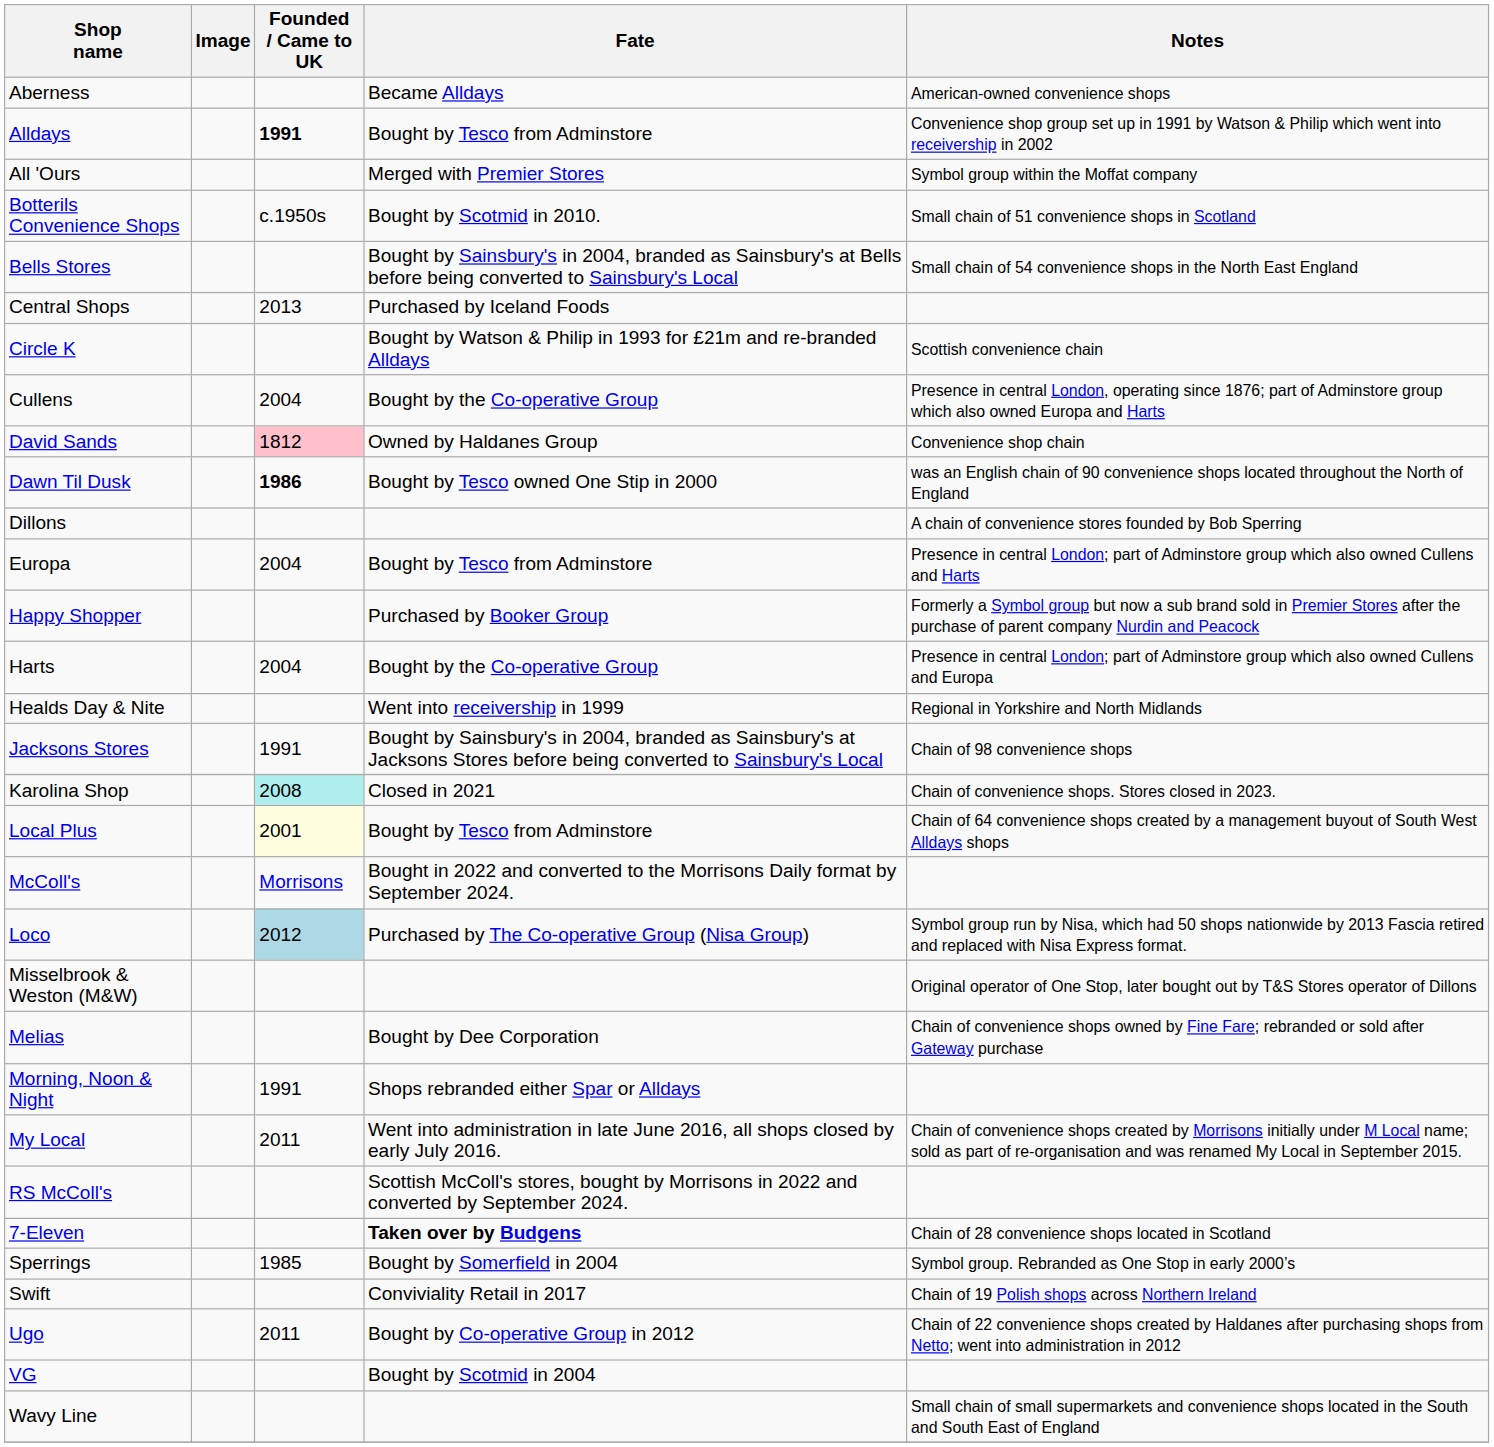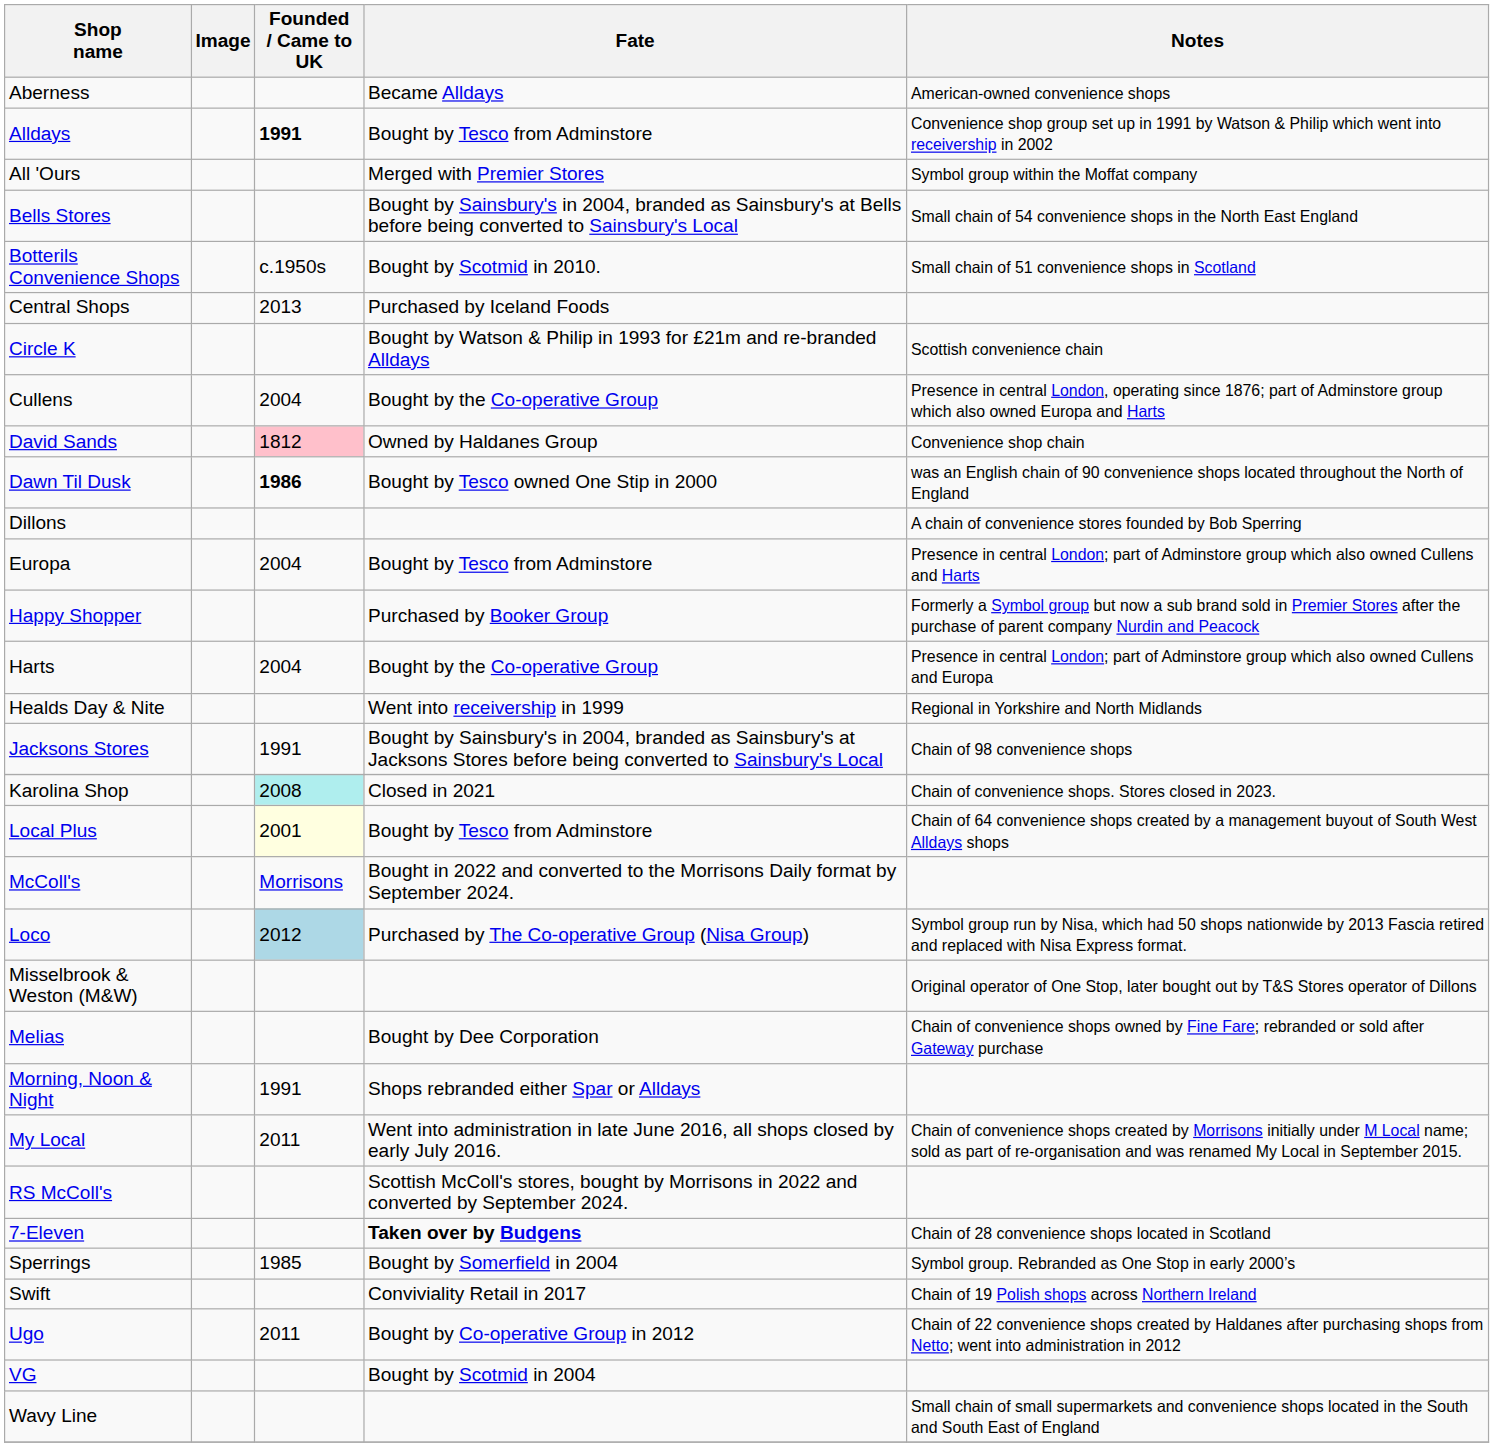 <table class="wikitable sortable" border="1">
 <tr>
 <th>Shop<br>name</th>
 <th class=unsortable>Image</th>
 <th data-sort-type=number>Founded<br>/ Came to UK</th>
 <th>Fate</th>
 <th>Notes</th>
 </tr>
 <tr>
 <td>Aberness</td>
 <td></td>
 <td></td>
 <td>Became <a href='#'>Alldays</a></td>
 <td><small>American-owned convenience shops</small></td>
 </tr>
 <tr>
 <td><a href='#'>Alldays</a></td>
 <td></td>
 <td><strong>1991</strong></td>
 <td>Bought by <a href='#'>Tesco</a> from Adminstore</td>
 <td><small>Convenience shop group set up in 1991 by Watson & Philip which went into <a href='#'>receivership</a> in 2002</small></td>
 </tr>
 <tr>
 <td>All 'Ours</td>
 <td></td>
 <td></td>
 <td>Merged with <a href='#'>Premier Stores</a></td>
 <td><small>Symbol group within the Moffat company</small></td>
 </tr>
 <tr>
+<td><a href='#'>Bells Stores</a></td>
+<td></td>
+<td></td>
+<td>Bought by <a href='#'>Sainsbury's</a> in 2004, branded as Sainsbury's at Bells before being converted to <a href='#'>Sainsbury's Local</a></td>
+<td><small>Small chain of 54 convenience shops in the North East England</small></td>
+</tr>
+<tr>
 <td><a href='#'>Botterils Convenience Shops</a></td>
 <td></td>
 <td>c.1950s</td>
 <td>Bought by <a href='#'>Scotmid</a> in 2010.</td>
 <td><small>Small chain of 51 convenience shops in <a href='#'>Scotland</a></small></td>
-</tr>
-<tr>
-<td><a href='#'>Bells Stores</a></td>
-<td></td>
-<td></td>
-<td>Bought by <a href='#'>Sainsbury's</a> in 2004, branded as Sainsbury's at Bells before being converted to <a href='#'>Sainsbury's Local</a></td>
-<td><small>Small chain of 54 convenience shops in the North East England</small></td>
 </tr>
 <tr>
 <td>Central Shops</td>
 <td></td>
 <td>2013</td>
 <td>Purchased by Iceland Foods</td>
 <td></td>
 </tr>
 <tr>
 <td><a href='#'>Circle K</a></td>
 <td></td>
 <td></td>
 <td>Bought by Watson & Philip in 1993 for £21m and re-branded <a href='#'>Alldays</a></td>
 <td><small>Scottish convenience chain</small></td>
 </tr>
 <tr>
 <td>Cullens</td>
 <td></td>
 <td>2004</td>
 <td>Bought by the <a href='#'>Co-operative Group</a></td>
 <td><small>Presence in central <a href='#'>London</a>, operating since 1876; part of Adminstore group which also owned Europa and <a href='#'>Harts</a></small></td>
 </tr>
 <tr>
 <td><a href='#'>David Sands</a></td>
 <td></td>
 <td style="background: pink;">1812</td>
 <td>Owned by Haldanes Group</td>
 <td><small>Convenience shop chain</small></td>
 </tr>
 <tr>
 <td><a href='#'>Dawn Til Dusk</a></td>
 <td></td>
 <td><strong>1986</strong></td>
 <td>Bought by <a href='#'>Tesco</a> owned One Stip in 2000</td>
 <td><small>was an English chain of 90 convenience shops located throughout the North of England</small></td>
 </tr>
 <tr>
 <td>Dillons</td>
 <td></td>
 <td></td>
 <td></td>
 <td><small>A chain of convenience stores founded by Bob Sperring</small></td>
 </tr>
 <tr>
 <td>Europa</td>
 <td></td>
 <td>2004</td>
 <td>Bought by <a href='#'>Tesco</a> from Adminstore</td>
 <td><small>Presence in central <a href='#'>London</a>; part of Adminstore group which also owned Cullens and <a href='#'>Harts</a></small></td>
 </tr>
 <tr>
 <td><a href='#'>Happy Shopper</a></td>
 <td></td>
 <td></td>
 <td>Purchased by <a href='#'>Booker Group</a></td>
 <td><small>Formerly a <a href='#'>Symbol group</a> but now a sub brand sold in <a href='#'>Premier Stores</a> after the purchase of parent company <a href='#'>Nurdin and Peacock</a></small></td>
 </tr>
 <tr>
 <td>Harts</td>
 <td></td>
 <td>2004</td>
 <td>Bought by the <a href='#'>Co-operative Group</a></td>
 <td><small>Presence in central <a href='#'>London</a>; part of Adminstore group which also owned Cullens and Europa</small></td>
 </tr>
 <tr>
 <td>Healds Day & Nite</td>
 <td></td>
 <td></td>
 <td>Went into <a href='#'>receivership</a> in 1999</td>
 <td><small>Regional in Yorkshire and North Midlands</small></td>
 </tr>
 <tr>
 <td><a href='#'>Jacksons Stores</a></td>
 <td></td>
 <td>1991</td>
 <td>Bought by Sainsbury's in 2004, branded as Sainsbury's at Jacksons Stores before being converted to <a href='#'>Sainsbury's Local</a></td>
 <td><small>Chain of 98 convenience shops</small></td>
 </tr>
 <tr>
 </tr>
 <tr>
 <td>Karolina Shop</td>
 <td></td>
 <td style="background: paleturquoise;">2008</td>
 <td>Closed in 2021</td>
 <td><small>Chain of convenience shops. Stores closed in 2023. </small></td>
 </tr>
 <tr>
 <td><a href='#'>Local Plus</a></td>
 <td></td>
 <td style="background: lightyellow;">2001</td>
 <td>Bought by <a href='#'>Tesco</a> from Adminstore</td>
 <td><small>Chain of 64 convenience shops created by a management buyout of South West <a href='#'>Alldays</a> shops</small></td>
 </tr>
 <tr>
 <td><a href='#'>McColl's</a></td>
 <td></td>
 <td><a href='#'>Morrisons</a></td>
 <td>Bought in 2022 and converted to the Morrisons Daily format by September 2024.</td>
 </tr>
 <tr>
 <td><a href='#'>Loco</a></td>
 <td></td>
 <td style="background: lightblue;">2012</td>
 <td>Purchased by <a href='#'>The Co-operative Group</a> (<a href='#'>Nisa Group</a>)</td>
 <td><small>Symbol group run by Nisa, which had 50 shops nationwide by 2013 Fascia retired and replaced with Nisa Express format.</small></td>
 </tr>
 <tr>
 <td>Misselbrook & Weston (M&W)</td>
 <td></td>
 <td></td>
 <td></td>
 <td><small>Original operator of One Stop, later bought out by T&S Stores operator of Dillons</small></td>
 </tr>
 <tr>
 <td><a href='#'>Melias</a></td>
 <td></td>
 <td></td>
 <td>Bought by Dee Corporation</td>
 <td><small>Chain of convenience shops owned by <a href='#'>Fine Fare</a>; rebranded or sold after <a href='#'>Gateway</a> purchase</small></td>
 </tr>
 <tr>
 <td><a href='#'>Morning, Noon & Night</a></td>
 <td></td>
 <td>1991</td>
 <td>Shops rebranded either <a href='#'>Spar</a> or <a href='#'>Alldays</a></td>
 <td></td>
 </tr>
 <tr>
 <td><a href='#'>My Local</a></td>
 <td></td>
 <td>2011</td>
 <td>Went into administration in late June 2016, all shops closed by early July 2016.</td>
 <td><small>Chain of convenience shops created by <a href='#'>Morrisons</a> initially under <a href='#'>M Local</a> name; sold as part of re-organisation and was renamed My Local in September 2015.</small></td>
 </tr>
 <tr>
 <td><a href='#'>RS McColl's</a></td>
 <td></td>
 <td></td>
 <td>Scottish McColl's stores, bought by Morrisons in 2022 and converted by September 2024.</td>
 <td></td>
 </tr>
 <tr>
 <td><a href='#'>7-Eleven</a></td>
 <td></td>
 <td></td>
 <td><strong>Taken over by <a href='#'>Budgens</a></strong></td>
 <td><small>Chain of 28 convenience shops located in Scotland</small></td>
 </tr>
 <tr>
 <td>Sperrings</td>
 <td></td>
 <td>1985</td>
 <td>Bought by <a href='#'>Somerfield</a> in 2004</td>
 <td><small>Symbol group. Rebranded as One Stop in early 2000’s</small></td>
 </tr>
 <tr>
 <td>Swift</td>
 <td></td>
 <td></td>
 <td>Conviviality Retail in 2017</td>
 <td><small>Chain of 19 <a href='#'>Polish shops</a> across <a href='#'>Northern Ireland</a></small></td>
 </tr>
 <tr>
 <td><a href='#'>Ugo</a></td>
 <td></td>
 <td>2011</td>
 <td>Bought by <a href='#'>Co-operative Group</a> in 2012</td>
 <td><small>Chain of 22 convenience shops created by Haldanes after purchasing shops from <a href='#'>Netto</a>; went into administration in 2012</small></td>
 </tr>
 <tr>
 <td><a href='#'>VG</a></td>
 <td></td>
 <td></td>
 <td>Bought by <a href='#'>Scotmid</a> in 2004</td>
 <td></td>
 </tr>
 <tr>
 <td>Wavy Line</td>
 <td></td>
 <td></td>
 <td></td>
 <td><small>Small chain of small supermarkets and convenience shops located in the South and South East of England</small></td>
 </tr>
 <tr>
 </tr>
 </table>
